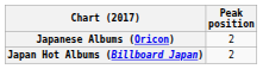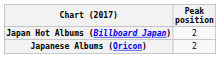 <table class="wikitable sortable plainrowheaders" style="text-align:center">
 <tr>
 <th>Chart (2017)</th>
 <th>Peak<br>position</th>
 </tr>
 <tr>
+<th scope="row">Japan Hot Albums (<a href='#'><em>Billboard Japan</em></a>)</th>
+<td>2</td>
+</tr>
+<tr>
 <th scope="row">Japanese Albums (<a href='#'>Oricon</a>)</th>
 <td>2</td>
 </tr>
-<tr>
-<th scope="row">Japan Hot Albums (<a href='#'><em>Billboard Japan</em></a>)</th>
-<td>2</td>
-</tr>
 </table>
